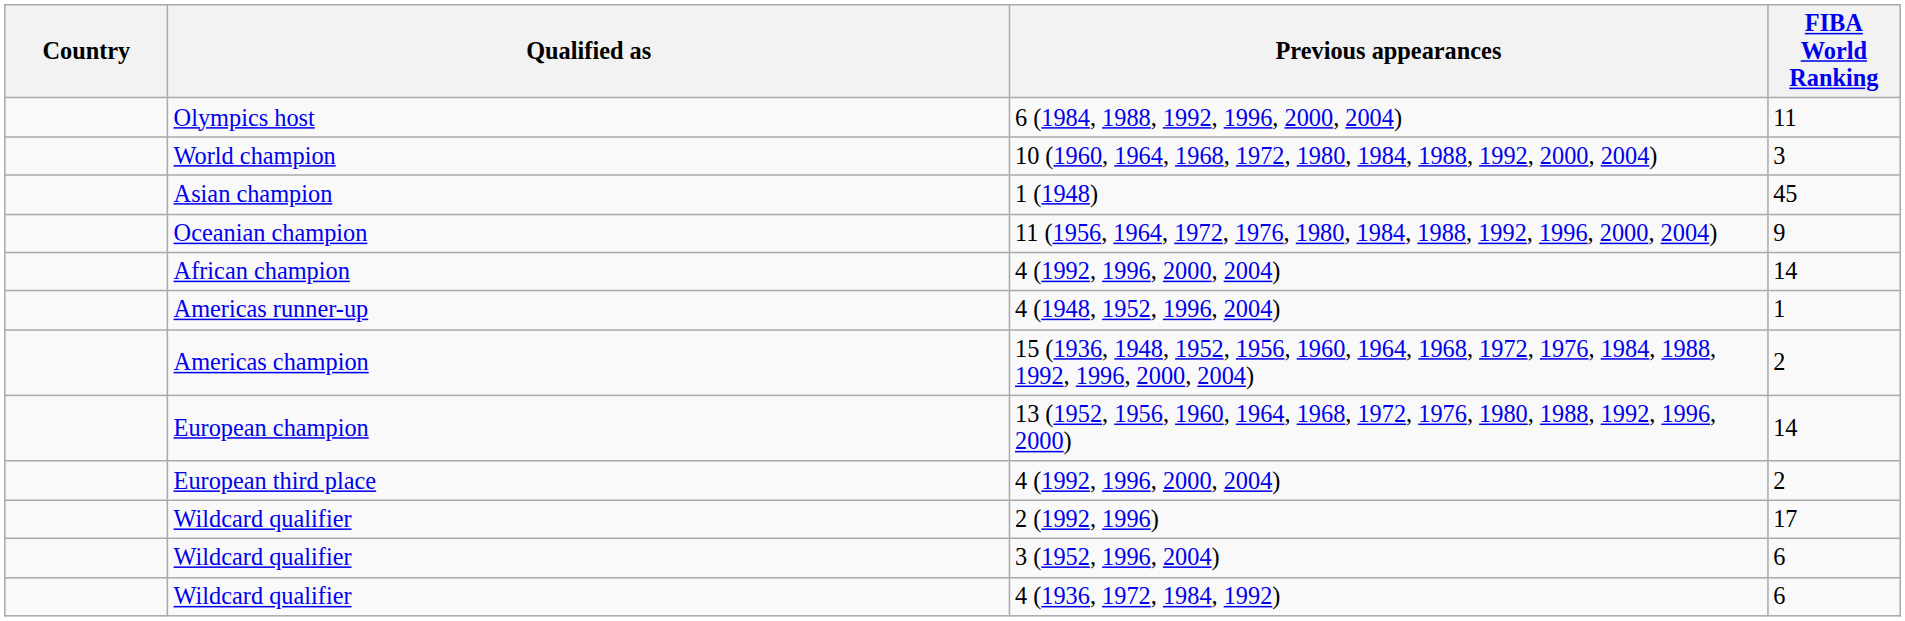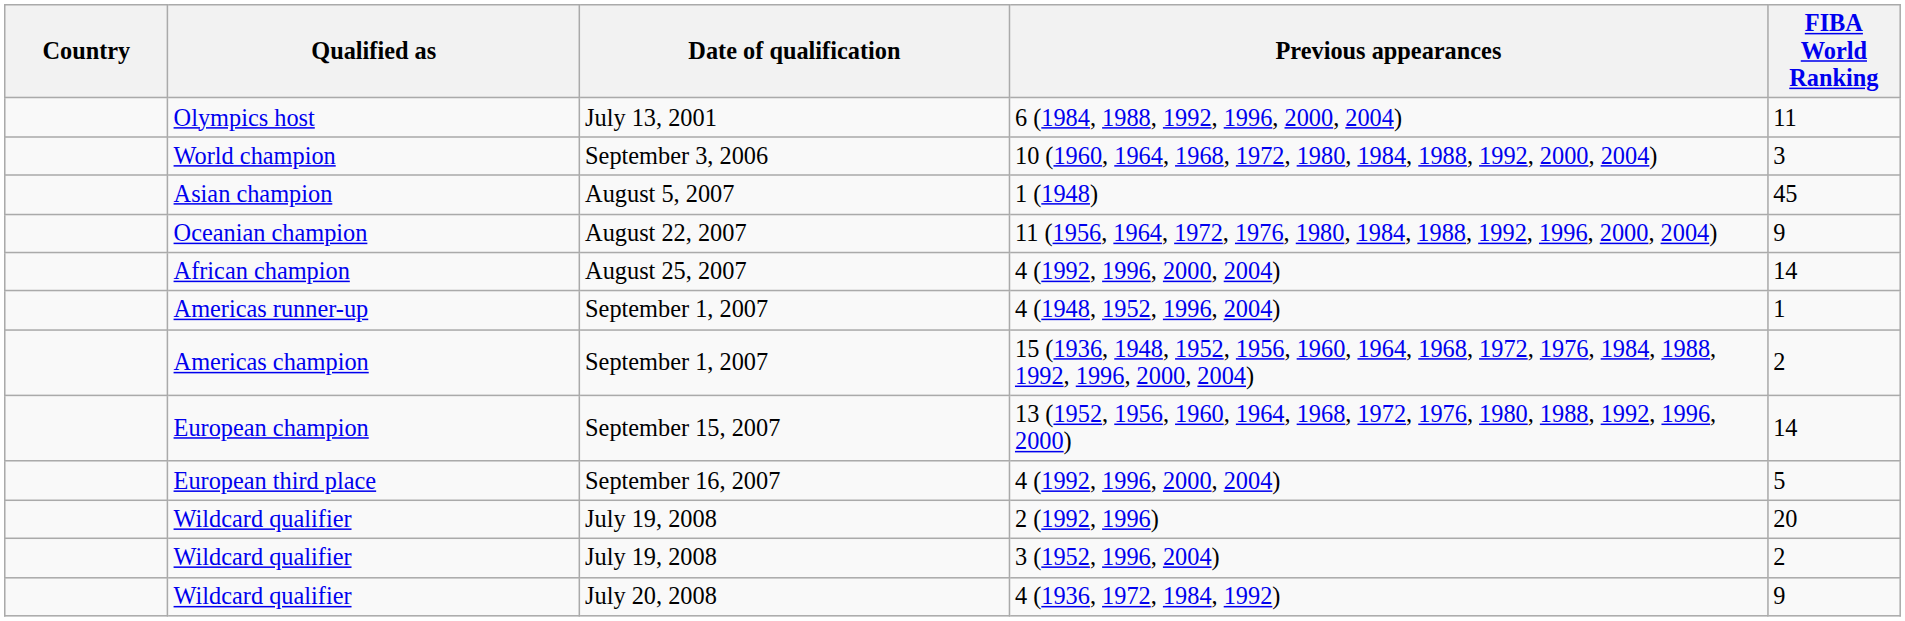 <table class="wikitable sortable">
 <tr>
 <th width=100px>Country</th>
 <th>Qualified as</th>
+<th>Date of qualification</th>
 <th width=40%>Previous appearances</th>
 <th width=7%><a href='#'>FIBA World Ranking</a></th>
 </tr>
 <tr>
 <td></td>
 <td><a href='#'>Olympics host</a></td>
+<td>July 13, 2001</td>
 <td>6 (<a href='#'>1984</a>, <a href='#'>1988</a>, <a href='#'>1992</a>, <a href='#'>1996</a>, <a href='#'>2000</a>, <a href='#'>2004</a>)</td>
 <td>11</td>
 </tr>
 <tr>
 <td></td>
 <td><a href='#'>World champion</a></td>
+<td>September 3, 2006</td>
 <td>10 (<a href='#'>1960</a>, <a href='#'>1964</a>, <a href='#'>1968</a>, <a href='#'>1972</a>, <a href='#'>1980</a>, <a href='#'>1984</a>, <a href='#'>1988</a>, <a href='#'>1992</a>, <a href='#'>2000</a>, <a href='#'>2004</a>)</td>
 <td>3</td>
 </tr>
 <tr>
 <td></td>
 <td><a href='#'>Asian champion</a></td>
+<td>August 5, 2007</td>
 <td>1 (<a href='#'>1948</a>)</td>
 <td>45</td>
 </tr>
 <tr>
 <td></td>
 <td><a href='#'>Oceanian champion</a></td>
+<td>August 22, 2007</td>
 <td>11 (<a href='#'>1956</a>, <a href='#'>1964</a>, <a href='#'>1972</a>, <a href='#'>1976</a>, <a href='#'>1980</a>, <a href='#'>1984</a>, <a href='#'>1988</a>, <a href='#'>1992</a>, <a href='#'>1996</a>, <a href='#'>2000</a>, <a href='#'>2004</a>)</td>
 <td>9</td>
 </tr>
 <tr>
 <td></td>
 <td><a href='#'>African champion</a></td>
+<td>August 25, 2007</td>
 <td>4 (<a href='#'>1992</a>, <a href='#'>1996</a>, <a href='#'>2000</a>, <a href='#'>2004</a>)</td>
 <td>14</td>
 </tr>
 <tr>
 <td></td>
 <td><a href='#'>Americas runner-up</a></td>
+<td>September 1, 2007</td>
 <td>4 (<a href='#'>1948</a>, <a href='#'>1952</a>, <a href='#'>1996</a>, <a href='#'>2004</a>)</td>
 <td>1</td>
 </tr>
 <tr>
 <td></td>
 <td><a href='#'>Americas champion</a></td>
+<td>September 1, 2007</td>
 <td>15 (<a href='#'>1936</a>, <a href='#'>1948</a>, <a href='#'>1952</a>, <a href='#'>1956</a>, <a href='#'>1960</a>, <a href='#'>1964</a>, <a href='#'>1968</a>, <a href='#'>1972</a>, <a href='#'>1976</a>, <a href='#'>1984</a>, <a href='#'>1988</a>, <a href='#'>1992</a>, <a href='#'>1996</a>, <a href='#'>2000</a>, <a href='#'>2004</a>)</td>
 <td>2</td>
 </tr>
 <tr>
 <td></td>
 <td><a href='#'>European champion</a></td>
+<td>September 15, 2007</td>
 <td>13 (<a href='#'>1952</a>, <a href='#'>1956</a>, <a href='#'>1960</a>, <a href='#'>1964</a>, <a href='#'>1968</a>, <a href='#'>1972</a>, <a href='#'>1976</a>, <a href='#'>1980</a>, <a href='#'>1988</a>, <a href='#'>1992</a>, <a href='#'>1996</a>, <a href='#'>2000</a>)</td>
 <td>14</td>
 </tr>
 <tr>
 <td></td>
 <td><a href='#'>European third place</a></td>
+<td>September 16, 2007</td>
 <td>4 (<a href='#'>1992</a>, <a href='#'>1996</a>, <a href='#'>2000</a>, <a href='#'>2004</a>)</td>
+<td>5</td>
+</tr>
+<tr>
+<td></td>
+<td><a href='#'>Wildcard qualifier</a></td>
+<td>July 19, 2008</td>
+<td>2 (<a href='#'>1992</a>, <a href='#'>1996</a>)</td>
+<td>20</td>
+</tr>
+<tr>
+<td></td>
+<td><a href='#'>Wildcard qualifier</a></td>
+<td>July 19, 2008</td>
+<td>3 (<a href='#'>1952</a>, <a href='#'>1996</a>, <a href='#'>2004</a>)</td>
 <td>2</td>
 </tr>
 <tr>
 <td></td>
 <td><a href='#'>Wildcard qualifier</a></td>
-<td>2 (<a href='#'>1992</a>, <a href='#'>1996</a>)</td>
-<td>17</td>
-</tr>
-<tr>
-<td></td>
-<td><a href='#'>Wildcard qualifier</a></td>
-<td>3 (<a href='#'>1952</a>, <a href='#'>1996</a>, <a href='#'>2004</a>)</td>
-<td>6</td>
-</tr>
-<tr>
-<td></td>
-<td><a href='#'>Wildcard qualifier</a></td>
+<td>July 20, 2008</td>
 <td>4 (<a href='#'>1936</a>, <a href='#'>1972</a>, <a href='#'>1984</a>, <a href='#'>1992</a>)</td>
-<td>6</td>
+<td>9</td>
 </tr>
 </table>
